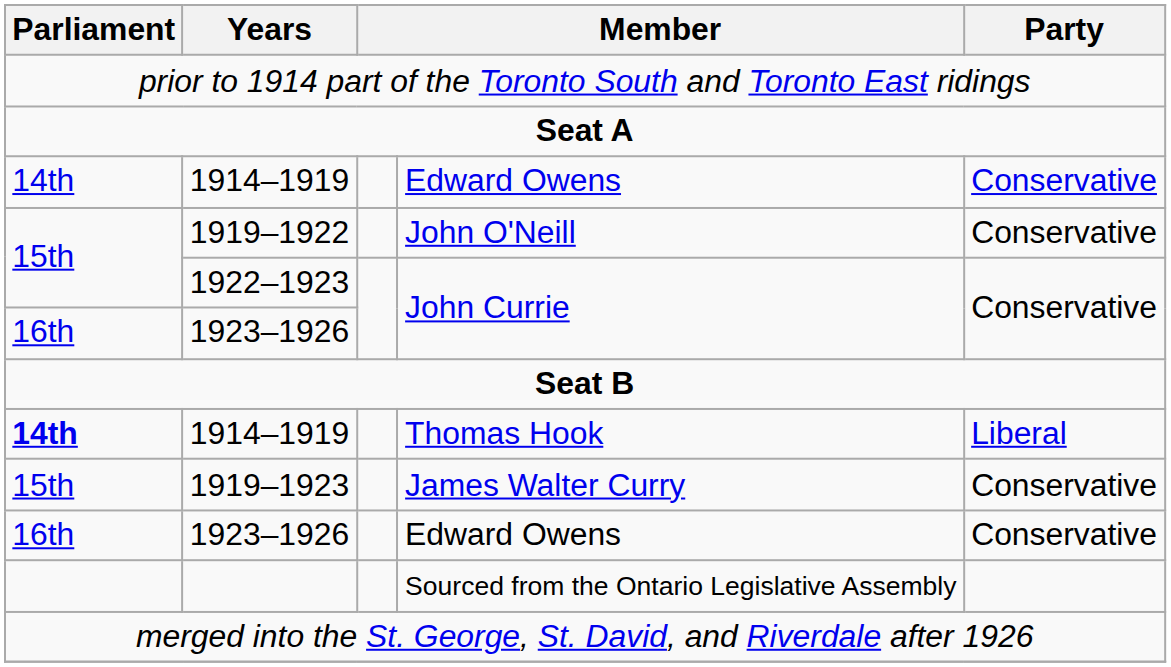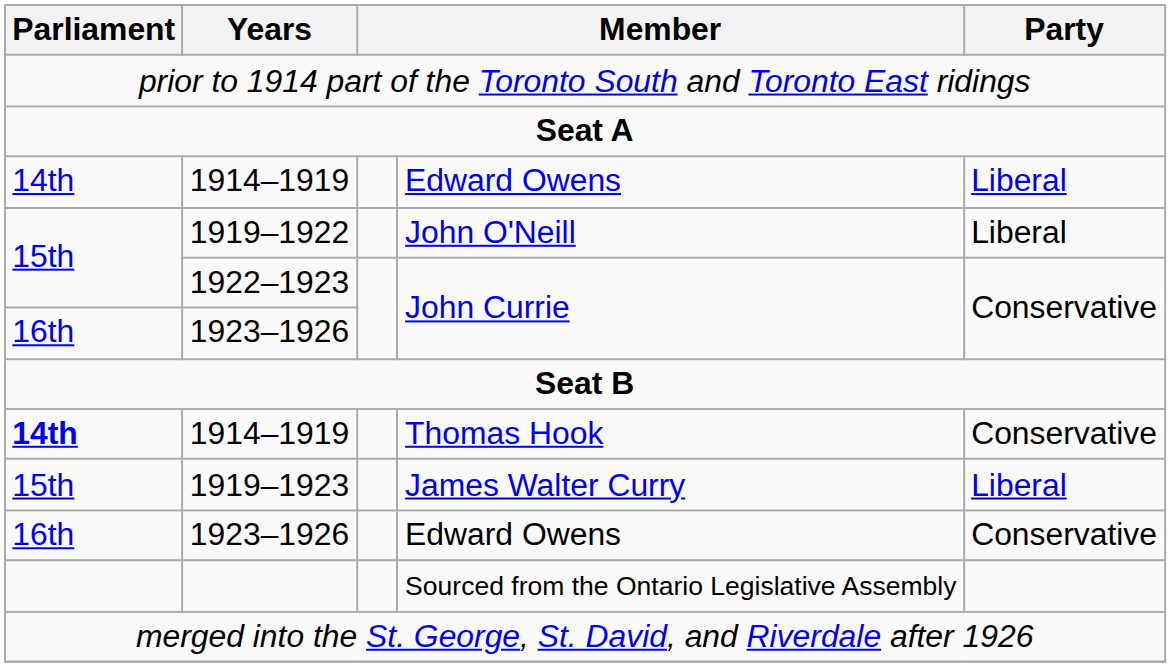 <table class="wikitable">
 <tr>
 <th>Parliament</th>
 <th>Years</th>
 <th colspan="2">Member</th>
 <th>Party</th>
 </tr>
 <tr>
 <td colspan="5" align="center"><em>prior to 1914 part of the <a href='#'>Toronto South</a> and <a href='#'>Toronto East</a> ridings</em></td>
 </tr>
 <tr>
 <td colspan="5" align="center"><strong>Seat A</strong></td>
 </tr>
 <tr>
 <td><a href='#'>14th</a></td>
 <td>1914–1919</td>
 <td>   </td>
 <td><a href='#'>Edward Owens</a></td>
-<td><a href='#'>Conservative</a></td>
+<td><a href='#'>Liberal</a></td>
 </tr>
 <tr>
 <td rowspan="2"><a href='#'>15th</a></td>
 <td>1919–1922</td>
 <td>   </td>
 <td><a href='#'>John O'Neill</a></td>
-<td>Conservative</td>
+<td>Liberal</td>
 </tr>
 <tr>
 <td>1922–1923</td>
 <td rowspan="2" >   </td>
 <td rowspan="2"><a href='#'>John Currie</a></td>
 <td rowspan="2">Conservative</td>
 </tr>
 <tr>
 <td><a href='#'>16th</a></td>
 <td>1923–1926</td>
 </tr>
 <tr>
 <td colspan="5" align="center"><strong>Seat B</strong></td>
 </tr>
 <tr>
 <td><strong><a href='#'>14th</a></strong></td>
 <td>1914–1919</td>
 <td>   </td>
 <td><a href='#'>Thomas Hook</a></td>
-<td><a href='#'>Liberal</a></td>
+<td>Conservative</td>
 </tr>
 <tr>
 <td><a href='#'>15th</a></td>
 <td>1919–1923</td>
 <td>   </td>
 <td><a href='#'>James Walter Curry</a></td>
-<td>Conservative</td>
+<td><a href='#'>Liberal</a></td>
 </tr>
 <tr>
 <td><a href='#'>16th</a></td>
 <td>1923–1926</td>
 <td>   </td>
 <td>Edward Owens</td>
 <td>Conservative</td>
 </tr>
 <tr>
 <td></td>
 <td></td>
 <td></td>
 <td><small>Sourced from the Ontario Legislative Assembly</small></td>
 <td></td>
 </tr>
 <tr>
 <td colspan="5" align="center"><em>merged into the <a href='#'>St. George</a>, <a href='#'>St. David</a>, and <a href='#'>Riverdale</a>  after 1926</em></td>
 </tr>
 <tr>
 </tr>
 </table>
